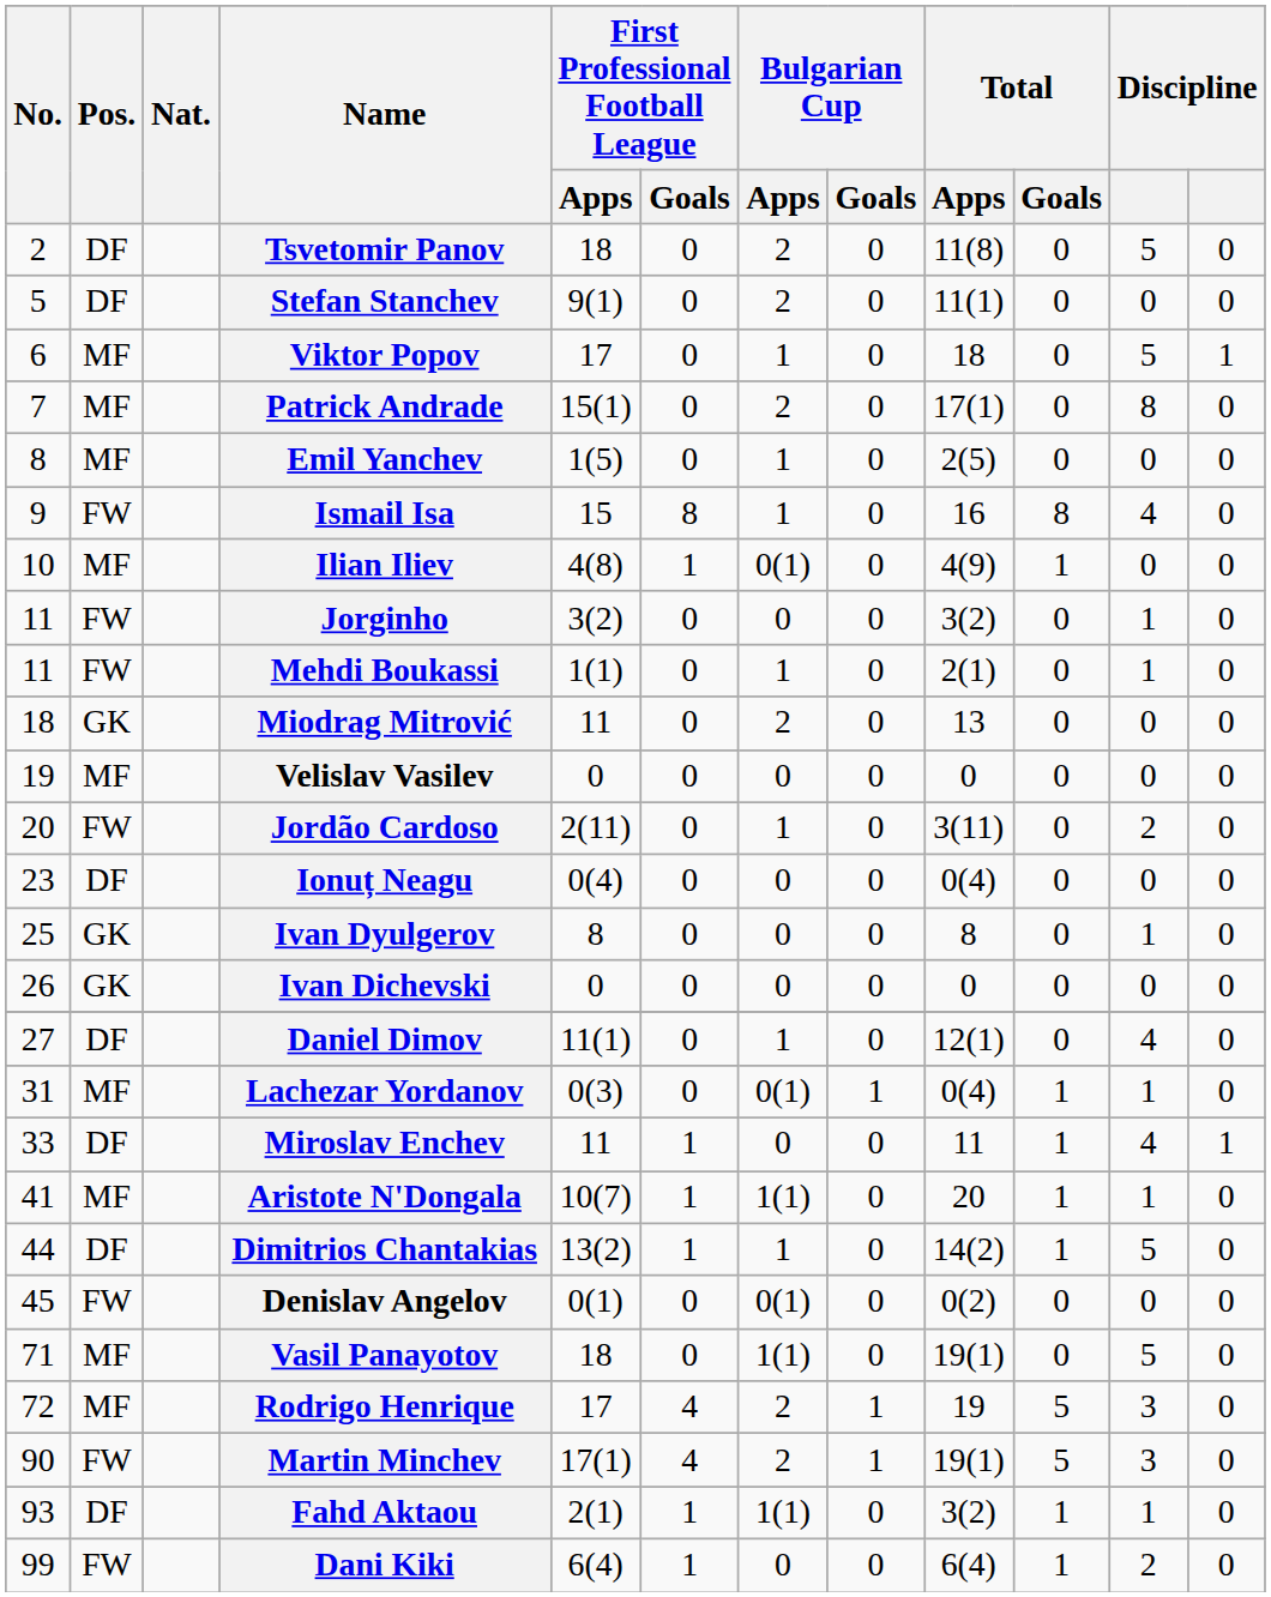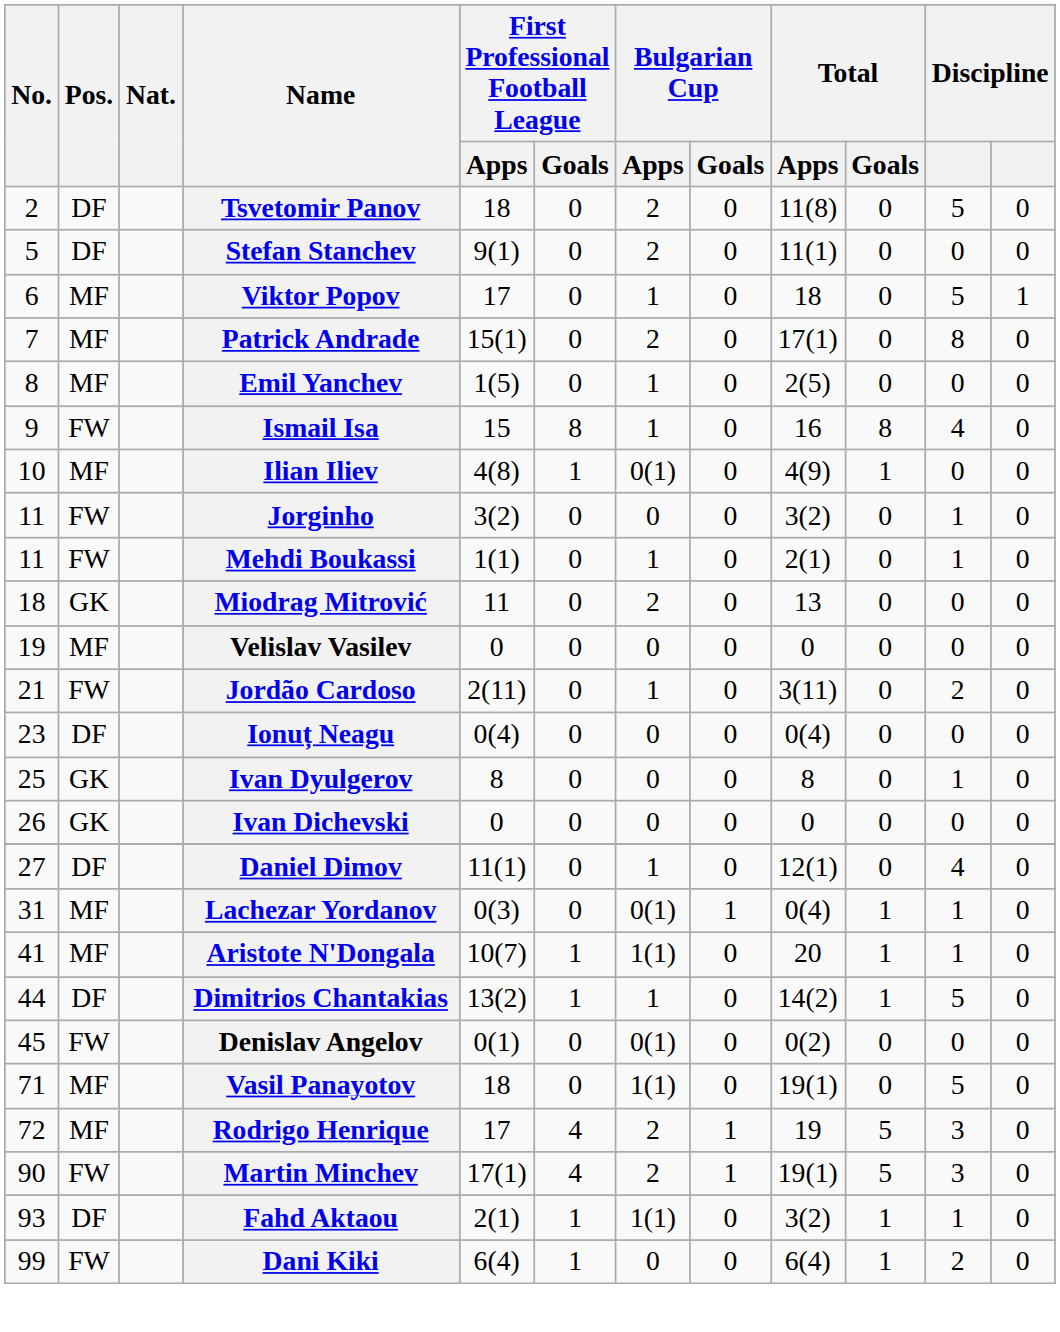 <table class="wikitable sortable plainrowheaders" style="text-align:center">
 <tr>
 <th rowspan="2">No.</th>
 <th rowspan="2">Pos.</th>
 <th rowspan="2">Nat.</th>
 <th rowspan="2" width="160">Name</th>
 <th colspan="2" width="87"><a href='#'>First Professional Football League</a></th>
 <th colspan="2" width="87"><a href='#'>Bulgarian Cup</a></th>
 <th colspan="2" width="87">Total</th>
 <th colspan="2" width="87">Discipline</th>
 </tr>
 <tr>
 <th>Apps</th>
 <th>Goals</th>
 <th>Apps</th>
 <th>Goals</th>
 <th>Apps</th>
 <th>Goals</th>
 <th></th>
 <th></th>
 </tr>
 <tr>
 <td>2</td>
 <td>DF</td>
 <td></td>
 <th scope=row><a href='#'>Tsvetomir Panov</a></th>
 <td>18</td>
 <td>0</td>
 <td>2</td>
 <td>0</td>
 <td>11(8)</td>
 <td>0</td>
 <td>5</td>
 <td>0</td>
 </tr>
 <tr>
 <td>5</td>
 <td>DF</td>
 <td></td>
 <th scope=row><a href='#'>Stefan Stanchev</a></th>
 <td>9(1)</td>
 <td>0</td>
 <td>2</td>
 <td>0</td>
 <td>11(1)</td>
 <td>0</td>
 <td>0</td>
 <td>0</td>
 </tr>
 <tr>
 <td>6</td>
 <td>MF</td>
 <td></td>
 <th scope=row><a href='#'>Viktor Popov</a></th>
 <td>17</td>
 <td>0</td>
 <td>1</td>
 <td>0</td>
 <td>18</td>
 <td>0</td>
 <td>5</td>
 <td>1</td>
 </tr>
 <tr>
 <td>7</td>
 <td>MF</td>
 <td></td>
 <th scope=row><a href='#'>Patrick Andrade</a></th>
 <td>15(1)</td>
 <td>0</td>
 <td>2</td>
 <td>0</td>
 <td>17(1)</td>
 <td>0</td>
 <td>8</td>
 <td>0</td>
 </tr>
 <tr>
 <td>8</td>
 <td>MF</td>
 <td></td>
 <th scope=row><a href='#'>Emil Yanchev</a></th>
 <td>1(5)</td>
 <td>0</td>
 <td>1</td>
 <td>0</td>
 <td>2(5)</td>
 <td>0</td>
 <td>0</td>
 <td>0</td>
 </tr>
 <tr>
 <td>9</td>
 <td>FW</td>
 <td></td>
 <th scope=row><a href='#'>Ismail Isa</a></th>
 <td>15</td>
 <td>8</td>
 <td>1</td>
 <td>0</td>
 <td>16</td>
 <td>8</td>
 <td>4</td>
 <td>0</td>
 </tr>
 <tr>
 <td>10</td>
 <td>MF</td>
 <td></td>
 <th scope=row><a href='#'>Ilian Iliev</a></th>
 <td>4(8)</td>
 <td>1</td>
 <td>0(1)</td>
 <td>0</td>
 <td>4(9)</td>
 <td>1</td>
 <td>0</td>
 <td>0</td>
 </tr>
 <tr>
 <td>11</td>
 <td>FW</td>
 <td></td>
 <th scope=row><a href='#'>Jorginho</a></th>
 <td>3(2)</td>
 <td>0</td>
 <td>0</td>
 <td>0</td>
 <td>3(2)</td>
 <td>0</td>
 <td>1</td>
 <td>0</td>
 </tr>
 <tr>
 <td>11</td>
 <td>FW</td>
 <td></td>
 <th scope=row><a href='#'>Mehdi Boukassi</a></th>
 <td>1(1)</td>
 <td>0</td>
 <td>1</td>
 <td>0</td>
 <td>2(1)</td>
 <td>0</td>
 <td>1</td>
 <td>0</td>
 </tr>
 <tr>
 <td>18</td>
 <td>GK</td>
 <td></td>
 <th scope=row><a href='#'>Miodrag Mitrović</a></th>
 <td>11</td>
 <td>0</td>
 <td>2</td>
 <td>0</td>
 <td>13</td>
 <td>0</td>
 <td>0</td>
 <td>0</td>
 </tr>
 <tr>
 <td>19</td>
 <td>MF</td>
 <td></td>
 <th scope=row>Velislav Vasilev</th>
 <td>0</td>
 <td>0</td>
 <td>0</td>
 <td>0</td>
 <td>0</td>
 <td>0</td>
 <td>0</td>
 <td>0</td>
 </tr>
 <tr>
-<td>20</td>
+<td>21</td>
 <td>FW</td>
 <td></td>
 <th scope=row><a href='#'>Jordão Cardoso</a></th>
 <td>2(11)</td>
 <td>0</td>
 <td>1</td>
 <td>0</td>
 <td>3(11)</td>
 <td>0</td>
 <td>2</td>
 <td>0</td>
 </tr>
 <tr>
 <td>23</td>
 <td>DF</td>
 <td></td>
 <th scope=row><a href='#'>Ionuț Neagu</a></th>
 <td>0(4)</td>
 <td>0</td>
 <td>0</td>
 <td>0</td>
 <td>0(4)</td>
 <td>0</td>
 <td>0</td>
 <td>0</td>
 </tr>
 <tr>
 <td>25</td>
 <td>GK</td>
 <td></td>
 <th scope=row><a href='#'>Ivan Dyulgerov</a></th>
 <td>8</td>
 <td>0</td>
 <td>0</td>
 <td>0</td>
 <td>8</td>
 <td>0</td>
 <td>1</td>
 <td>0</td>
 </tr>
 <tr>
 <td>26</td>
 <td>GK</td>
 <td></td>
 <th scope=row><a href='#'>Ivan Dichevski</a></th>
 <td>0</td>
 <td>0</td>
 <td>0</td>
 <td>0</td>
 <td>0</td>
 <td>0</td>
 <td>0</td>
 <td>0</td>
 </tr>
 <tr>
 </tr>
 <tr>
 <td>27</td>
 <td>DF</td>
 <td></td>
 <th scope=row><a href='#'>Daniel Dimov</a></th>
 <td>11(1)</td>
 <td>0</td>
 <td>1</td>
 <td>0</td>
 <td>12(1)</td>
 <td>0</td>
 <td>4</td>
 <td>0</td>
 </tr>
 <tr>
 <td>31</td>
 <td>MF</td>
 <td></td>
 <th scope=row><a href='#'>Lachezar Yordanov</a></th>
 <td>0(3)</td>
 <td>0</td>
 <td>0(1)</td>
 <td>1</td>
 <td>0(4)</td>
 <td>1</td>
 <td>1</td>
 <td>0</td>
-</tr>
-<tr>
-<td>33</td>
-<td>DF</td>
-<td></td>
-<th scope=row><a href='#'>Miroslav Enchev</a></th>
-<td>11</td>
-<td>1</td>
-<td>0</td>
-<td>0</td>
-<td>11</td>
-<td>1</td>
-<td>4</td>
-<td>1</td>
 </tr>
 <tr>
 <td>41</td>
 <td>MF</td>
 <td></td>
 <th scope=row><a href='#'>Aristote N'Dongala</a></th>
 <td>10(7)</td>
 <td>1</td>
 <td>1(1)</td>
 <td>0</td>
 <td>20</td>
 <td>1</td>
 <td>1</td>
 <td>0</td>
 </tr>
 <tr>
 <td>44</td>
 <td>DF</td>
 <td></td>
 <th scope=row><a href='#'>Dimitrios Chantakias</a></th>
 <td>13(2)</td>
 <td>1</td>
 <td>1</td>
 <td>0</td>
 <td>14(2)</td>
 <td>1</td>
 <td>5</td>
 <td>0</td>
 </tr>
 <tr>
 <td>45</td>
 <td>FW</td>
 <td></td>
 <th scope=row>Denislav Angelov</th>
 <td>0(1)</td>
 <td>0</td>
 <td>0(1)</td>
 <td>0</td>
 <td>0(2)</td>
 <td>0</td>
 <td>0</td>
 <td>0</td>
 </tr>
 <tr>
 <td>71</td>
 <td>MF</td>
 <td></td>
 <th scope=row><a href='#'>Vasil Panayotov</a></th>
 <td>18</td>
 <td>0</td>
 <td>1(1)</td>
 <td>0</td>
 <td>19(1)</td>
 <td>0</td>
 <td>5</td>
 <td>0</td>
 </tr>
 <tr>
 <td>72</td>
 <td>MF</td>
 <td></td>
 <th scope=row><a href='#'>Rodrigo Henrique</a></th>
 <td>17</td>
 <td>4</td>
 <td>2</td>
 <td>1</td>
 <td>19</td>
 <td>5</td>
 <td>3</td>
 <td>0</td>
 </tr>
 <tr>
 <td>90</td>
 <td>FW</td>
 <td></td>
 <th scope=row><a href='#'>Martin Minchev</a></th>
 <td>17(1)</td>
 <td>4</td>
 <td>2</td>
 <td>1</td>
 <td>19(1)</td>
 <td>5</td>
 <td>3</td>
 <td>0</td>
 </tr>
 <tr>
 <td>93</td>
 <td>DF</td>
 <td></td>
 <th scope=row><a href='#'>Fahd Aktaou</a></th>
 <td>2(1)</td>
 <td>1</td>
 <td>1(1)</td>
 <td>0</td>
 <td>3(2)</td>
 <td>1</td>
 <td>1</td>
 <td>0</td>
 </tr>
 <tr>
 <td>99</td>
 <td>FW</td>
 <td></td>
 <th scope=row><a href='#'>Dani Kiki</a></th>
 <td>6(4)</td>
 <td>1</td>
 <td>0</td>
 <td>0</td>
 <td>6(4)</td>
 <td>1</td>
 <td>2</td>
 <td>0</td>
 </tr>
 </table>
